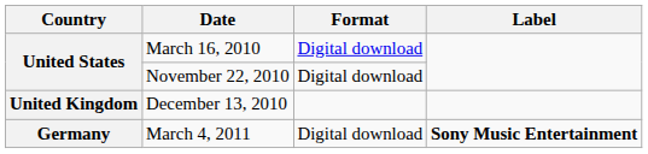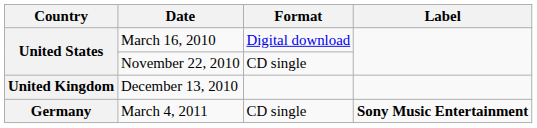 <table class="wikitable plainrowheaders">
 <tr>
 <th>Country</th>
 <th>Date</th>
 <th>Format </th>
 <th>Label</th>
 </tr>
 <tr>
 <th scope="row" rowspan="2">United States</th>
 <td>March 16, 2010</td>
 <td><a href='#'>Digital download</a> </td>
 <td rowspan="2"></td>
 </tr>
 <tr>
 <td>November 22, 2010</td>
-<td>Digital download </td>
+<td>CD single</td>
 </tr>
 <tr>
 <th scope="row">United Kingdom</th>
 <td>December 13, 2010</td>
 <td></td>
 <td scope="row"></td>
 </tr>
 <tr>
 <th scope="row">Germany</th>
 <td>March 4, 2011</td>
-<td>Digital download </td>
+<td>CD single</td>
 <td><strong>Sony Music Entertainment</strong></td>
 </tr>
 </table>
